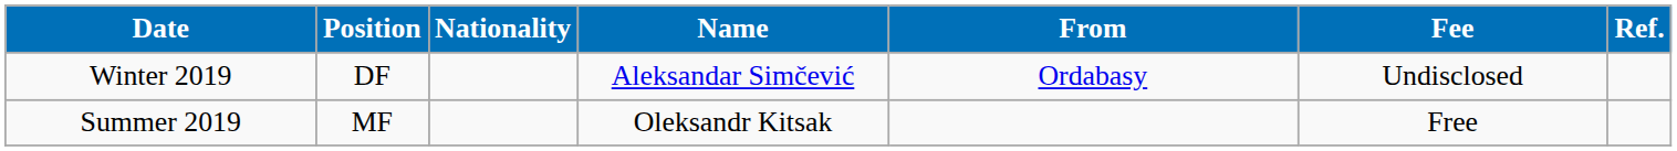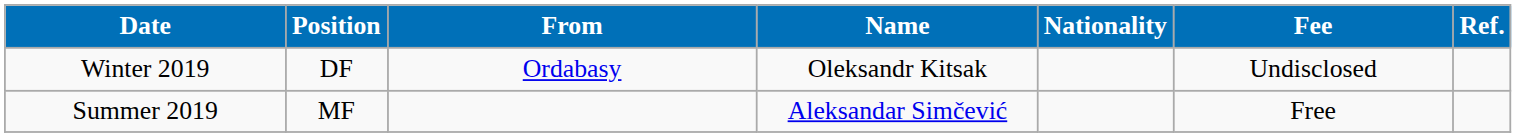 <table class="wikitable"  style="text-align:center; font-size:90%; ">
 <tr>
 <th style="background:#0070B8; color:#FFFFFF; width:150px;">Date</th>
 <th style="background:#0070B8; color:#FFFFFF; width:50px;">Position</th>
+<th style="background:#0070B8; color:#FFFFFF; width:200px;">From</th>
+<th style="background:#0070B8; color:#FFFFFF; width:150px;">Name</th>
 <th style="background:#0070B8; color:#FFFFFF; width:50px;">Nationality</th>
-<th style="background:#0070B8; color:#FFFFFF; width:150px;">Name</th>
-<th style="background:#0070B8; color:#FFFFFF; width:200px;">From</th>
 <th style="background:#0070B8; color:#FFFFFF; width:150px;">Fee</th>
 <th style="background:#0070B8; color:#FFFFFF; width:25px;">Ref.</th>
 </tr>
 <tr>
 <td>Winter 2019</td>
 <td>DF</td>
+<td><a href='#'>Ordabasy</a></td>
+<td>Oleksandr Kitsak</td>
 <td></td>
-<td><a href='#'>Aleksandar Simčević</a></td>
-<td><a href='#'>Ordabasy</a></td>
 <td>Undisclosed</td>
 <td></td>
 </tr>
 <tr>
 <td>Summer 2019</td>
 <td>MF</td>
 <td></td>
-<td>Oleksandr Kitsak</td>
+<td><a href='#'>Aleksandar Simčević</a></td>
 <td></td>
 <td>Free</td>
 <td></td>
 </tr>
 </table>
